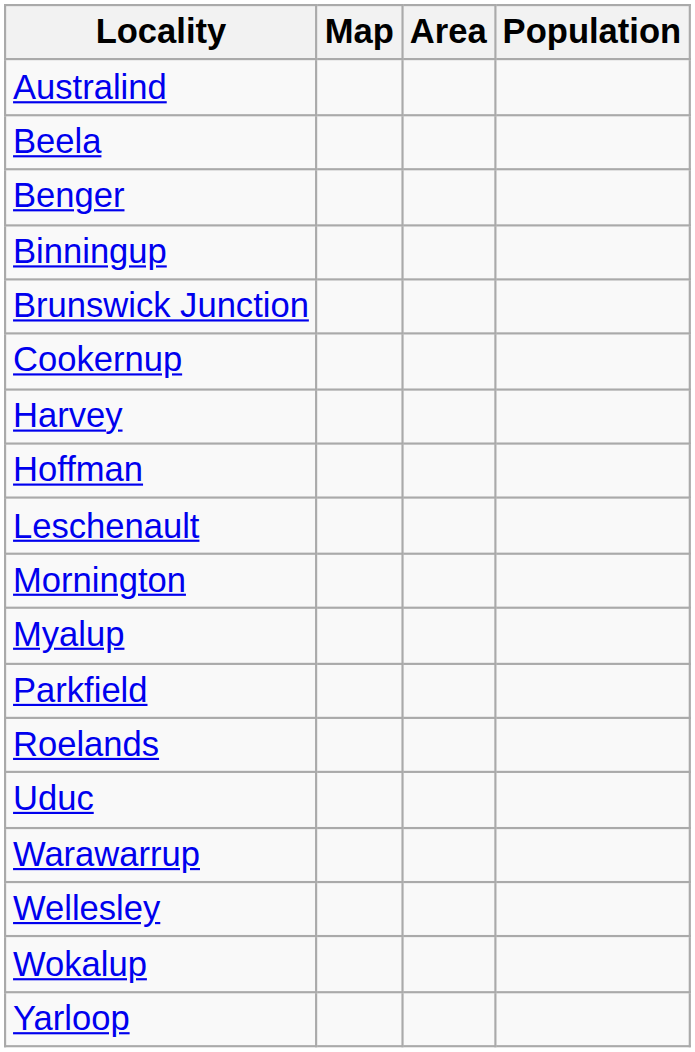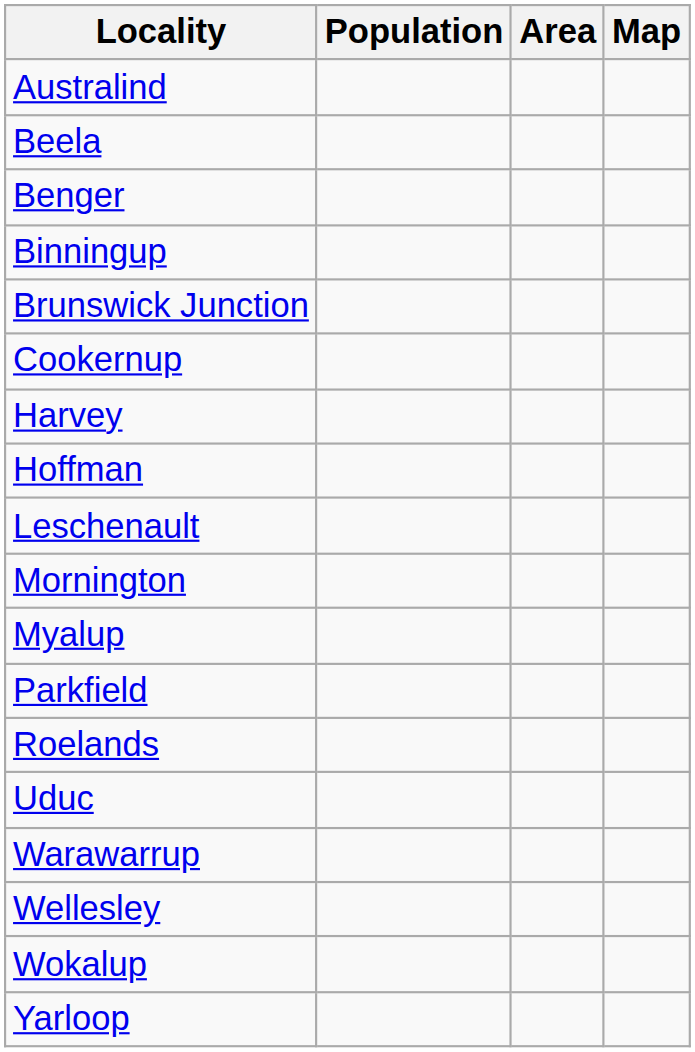 <table class="wikitable sortable">
 <tr>
 <th>Locality</th>
+<th data-sort-type=number>Population</th>
+<th data-sort-type=number>Area</th>
 <th>Map</th>
-<th data-sort-type=number>Area</th>
-<th data-sort-type=number>Population</th>
 </tr>
 <tr>
 <td><a href='#'>Australind</a></td>
 <td></td>
 <td></td>
 <td></td>
 </tr>
 <tr>
 <td><a href='#'>Beela</a></td>
 <td></td>
 <td></td>
 <td></td>
 </tr>
 <tr>
 <td><a href='#'>Benger</a></td>
 <td></td>
 <td></td>
 <td></td>
 </tr>
 <tr>
 <td><a href='#'>Binningup</a></td>
 <td></td>
 <td></td>
 <td></td>
 </tr>
 <tr>
 <td><a href='#'>Brunswick Junction</a></td>
 <td></td>
 <td></td>
 <td></td>
 </tr>
 <tr>
 <td><a href='#'>Cookernup</a></td>
 <td></td>
 <td></td>
 <td></td>
 </tr>
 <tr>
 <td><a href='#'>Harvey</a></td>
 <td></td>
 <td></td>
 <td></td>
 </tr>
 <tr>
 <td><a href='#'>Hoffman</a></td>
 <td></td>
 <td></td>
 <td></td>
 </tr>
 <tr>
 <td><a href='#'>Leschenault</a></td>
 <td></td>
 <td></td>
 <td></td>
 </tr>
 <tr>
 <td><a href='#'>Mornington</a></td>
 <td></td>
 <td></td>
 <td></td>
 </tr>
 <tr>
 <td><a href='#'>Myalup</a></td>
 <td></td>
 <td></td>
 <td></td>
 </tr>
 <tr>
 <td><a href='#'>Parkfield</a></td>
 <td></td>
 <td></td>
 <td></td>
 </tr>
 <tr>
 <td><a href='#'>Roelands</a></td>
 <td></td>
 <td></td>
 <td></td>
 </tr>
 <tr>
 <td><a href='#'>Uduc</a></td>
 <td></td>
 <td></td>
 <td></td>
 </tr>
 <tr>
 <td><a href='#'>Warawarrup</a></td>
 <td></td>
 <td></td>
 <td></td>
 </tr>
 <tr>
 <td><a href='#'>Wellesley</a></td>
 <td></td>
 <td></td>
 <td></td>
 </tr>
 <tr>
 <td><a href='#'>Wokalup</a></td>
 <td></td>
 <td></td>
 <td></td>
 </tr>
 <tr>
 <td><a href='#'>Yarloop</a></td>
 <td></td>
 <td></td>
 <td></td>
 </tr>
 </table>
